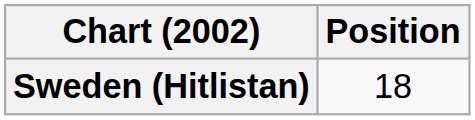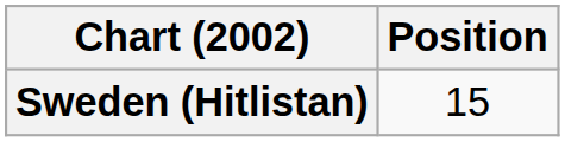 <table class="wikitable plainrowheaders" style="text-align:center">
 <tr>
 <th scope="col">Chart (2002)</th>
 <th scope="col">Position</th>
 </tr>
 <tr>
 <th scope="row">Sweden (Hitlistan)</th>
-<td>18</td>
+<td>15</td>
 </tr>
 </table>
